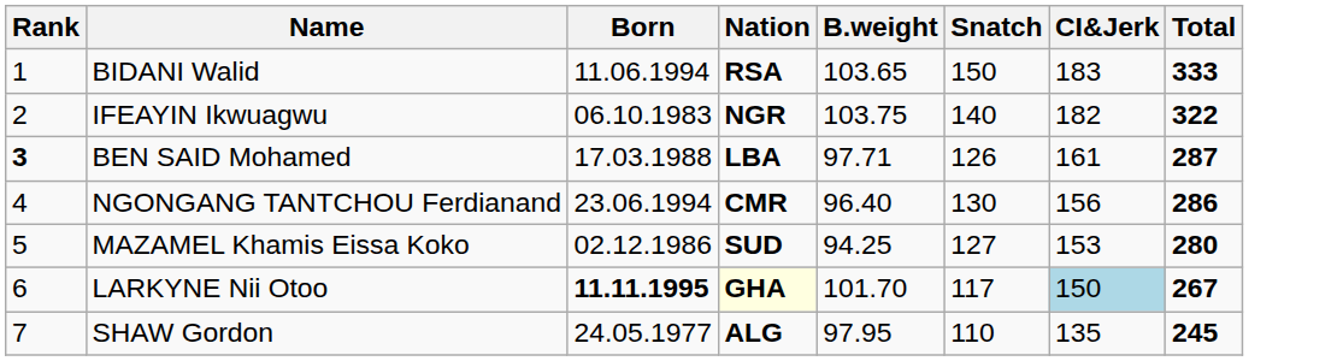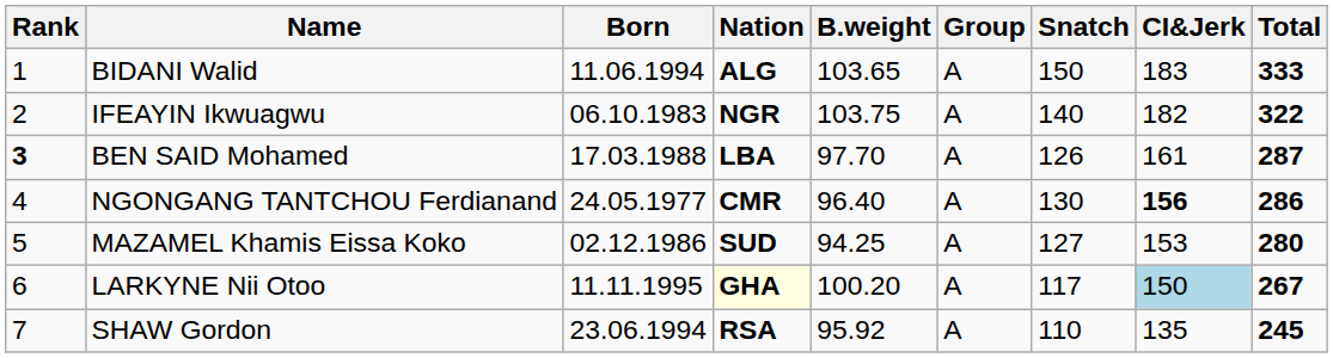 <table class="wikitable">
 <tr>
 <th>Rank</th>
 <th>Name</th>
 <th>Born</th>
 <th>Nation</th>
 <th>B.weight</th>
+<th>Group</th>
 <th>Snatch</th>
 <th>CI&Jerk</th>
 <th>Total</th>
 </tr>
 <tr>
 <td>1</td>
 <td>BIDANI Walid</td>
 <td>11.06.1994</td>
-<td><strong>RSA</strong></td>
+<td><strong>ALG</strong></td>
 <td>103.65</td>
+<td>A</td>
 <td>150</td>
 <td>183</td>
 <td><strong>333</strong></td>
 </tr>
 <tr>
 <td>2</td>
 <td>IFEAYIN Ikwuagwu</td>
 <td>06.10.1983</td>
 <td><strong>NGR</strong></td>
 <td>103.75</td>
+<td>A</td>
 <td>140</td>
 <td>182</td>
 <td><strong>322</strong></td>
 </tr>
 <tr>
 <td><strong>3</strong></td>
 <td>BEN SAID Mohamed</td>
 <td>17.03.1988</td>
 <td><strong>LBA</strong></td>
-<td>97.71</td>
+<td>97.70</td>
+<td>A</td>
 <td>126</td>
 <td>161</td>
 <td><strong>287</strong></td>
 </tr>
 <tr>
 <td>4</td>
 <td>NGONGANG TANTCHOU Ferdianand</td>
-<td>23.06.1994</td>
+<td>24.05.1977</td>
 <td><strong>CMR</strong></td>
 <td>96.40</td>
+<td>A</td>
 <td>130</td>
-<td>156</td>
+<td><strong>156</strong></td>
 <td><strong>286</strong></td>
 </tr>
 <tr>
 <td>5</td>
 <td>MAZAMEL Khamis Eissa Koko</td>
 <td>02.12.1986</td>
 <td><strong>SUD</strong></td>
 <td>94.25</td>
+<td>A</td>
 <td>127</td>
 <td>153</td>
 <td><strong>280</strong></td>
 </tr>
 <tr>
 <td>6</td>
 <td>LARKYNE Nii Otoo</td>
-<td><strong>11.11.1995</strong></td>
+<td>11.11.1995</td>
 <td style="background: lightyellow;"><strong>GHA</strong></td>
-<td>101.70</td>
+<td>100.20</td>
+<td>A</td>
 <td>117</td>
 <td style="background: lightblue;">150</td>
 <td><strong>267</strong></td>
 </tr>
 <tr>
 <td>7</td>
 <td>SHAW Gordon</td>
-<td>24.05.1977</td>
-<td><strong>ALG</strong></td>
-<td>97.95</td>
+<td>23.06.1994</td>
+<td><strong>RSA</strong></td>
+<td>95.92</td>
+<td>A</td>
 <td>110</td>
 <td>135</td>
 <td><strong>245</strong></td>
 </tr>
 </table>
